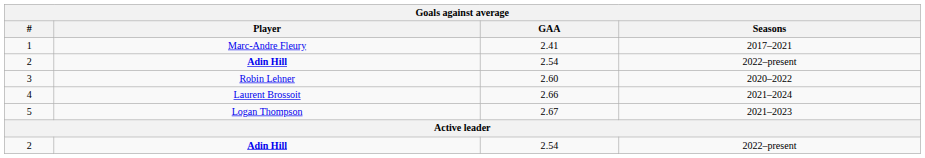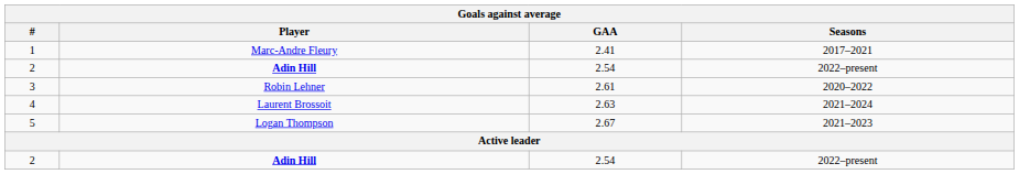 <table class="wikitable" style="text-align: center; font-size: 95%" width="70%">
 <tr>
 <th colspan="4">Goals against average</th>
 </tr>
 <tr>
 <th>#</th>
 <th>Player</th>
 <th>GAA</th>
 <th>Seasons</th>
 </tr>
 <tr>
 <td>1</td>
 <td><a href='#'>Marc-Andre Fleury</a></td>
 <td>2.41</td>
 <td>2017–2021</td>
 </tr>
 <tr>
 <td>2</td>
 <td><strong><a href='#'>Adin Hill</a></strong></td>
 <td>2.54</td>
 <td>2022–present</td>
 </tr>
 <tr>
 <td>3</td>
 <td><a href='#'>Robin Lehner</a></td>
-<td>2.60</td>
+<td>2.61</td>
 <td>2020–2022</td>
 </tr>
 <tr>
 <td>4</td>
 <td><a href='#'>Laurent Brossoit</a></td>
-<td>2.66</td>
+<td>2.63</td>
 <td>2021–2024</td>
 </tr>
 <tr>
 <td>5</td>
 <td><a href='#'>Logan Thompson</a></td>
 <td>2.67</td>
 <td>2021–2023</td>
 </tr>
 <tr>
 <th colspan="4">Active leader</th>
 </tr>
 <tr>
 <td>2</td>
 <td><strong><a href='#'>Adin Hill</a></strong></td>
 <td>2.54</td>
 <td>2022–present</td>
 </tr>
 </table>
